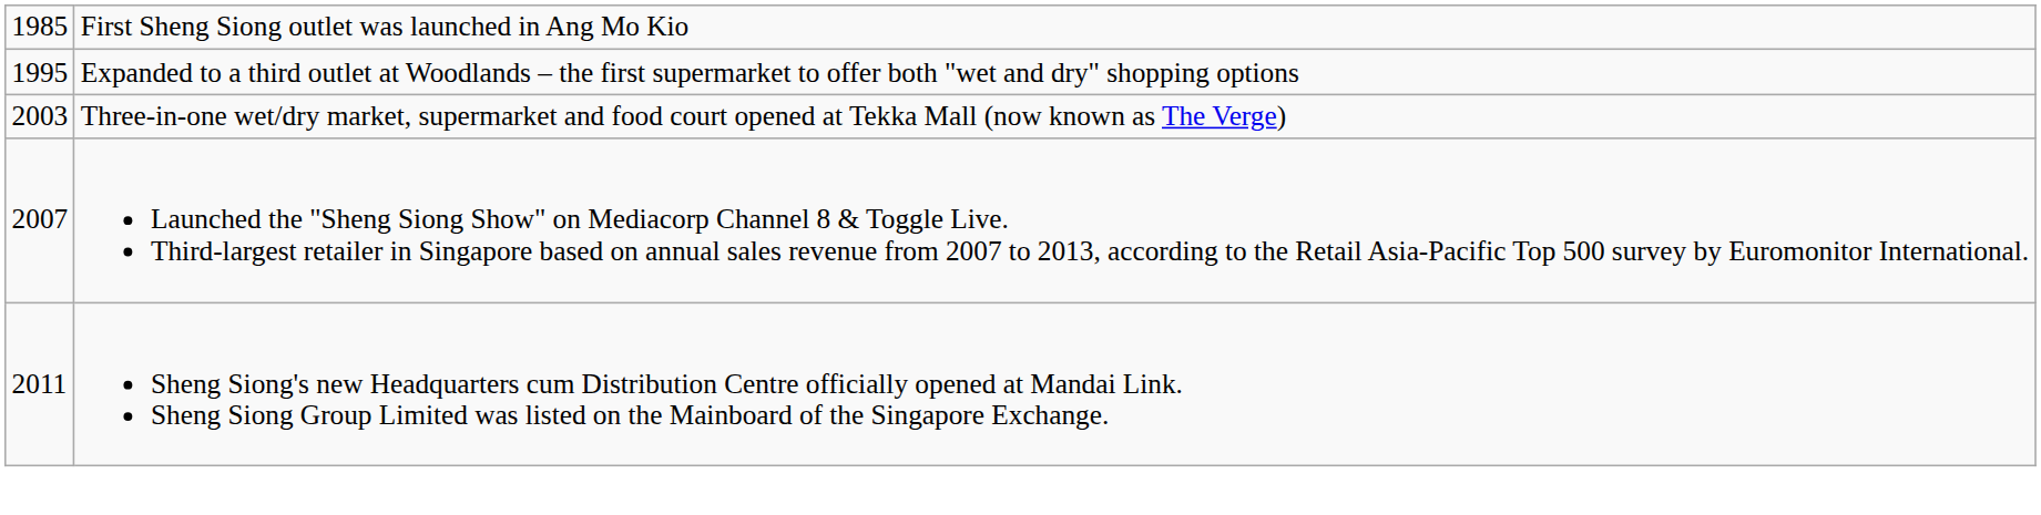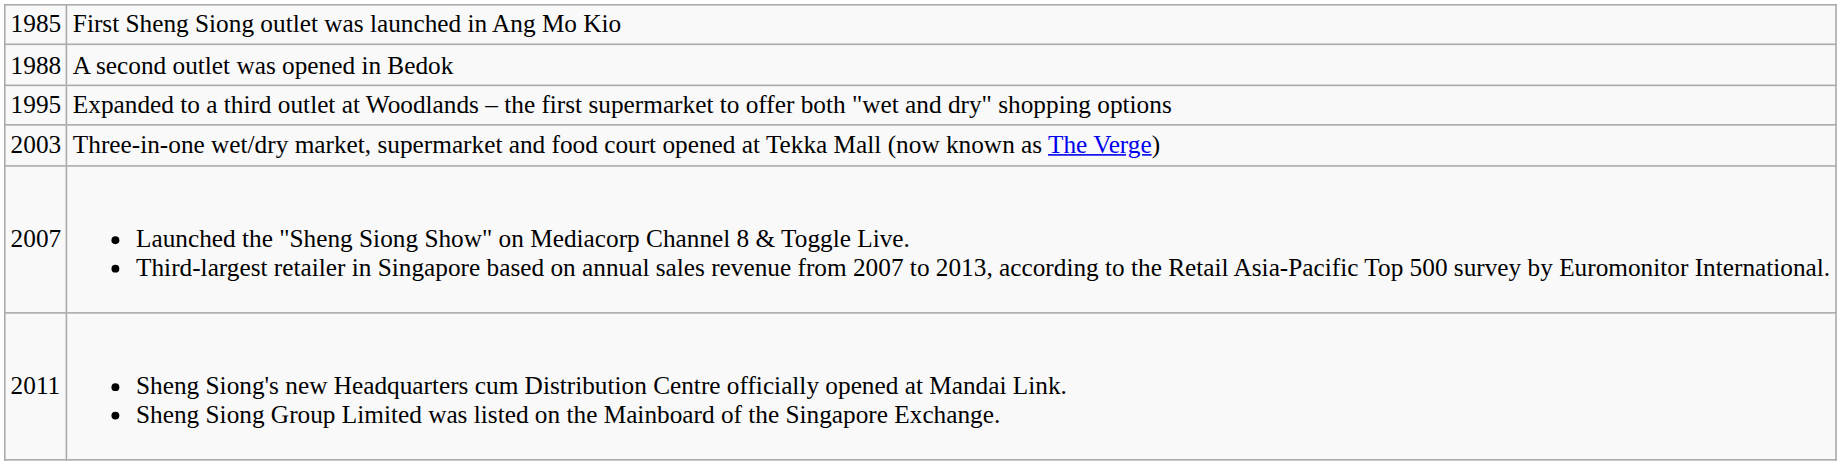 <table class="wikitable">
 <tr>
 <td>1985</td>
 <td>First Sheng Siong outlet was launched in Ang Mo Kio </td>
+</tr>
+<tr>
+<td>1988</td>
+<td>A second outlet was opened in Bedok </td>
 </tr>
 <tr>
 <td>1995</td>
 <td>Expanded to a third outlet at Woodlands – the first supermarket to offer both "wet and dry" shopping options </td>
 </tr>
 <tr>
 <td>2003</td>
 <td>Three-in-one wet/dry market, supermarket and food court opened at Tekka Mall (now known as <a href='#'>The Verge</a>)</td>
 </tr>
 <tr>
 <td>2007</td>
 <td><br><ul><li>Launched the "Sheng Siong Show" on Mediacorp Channel 8 & Toggle Live.</li><li>Third-largest retailer in Singapore based on annual sales revenue from 2007 to 2013, according to the Retail Asia-Pacific Top 500 survey by Euromonitor International.</li></ul></td>
 </tr>
 <tr>
 <td>2011</td>
 <td><br><ul><li>Sheng Siong's new Headquarters cum Distribution Centre officially opened at Mandai Link.</li><li>Sheng Siong Group Limited was listed on the Mainboard of the Singapore Exchange.</li></ul></td>
 </tr>
 </table>
